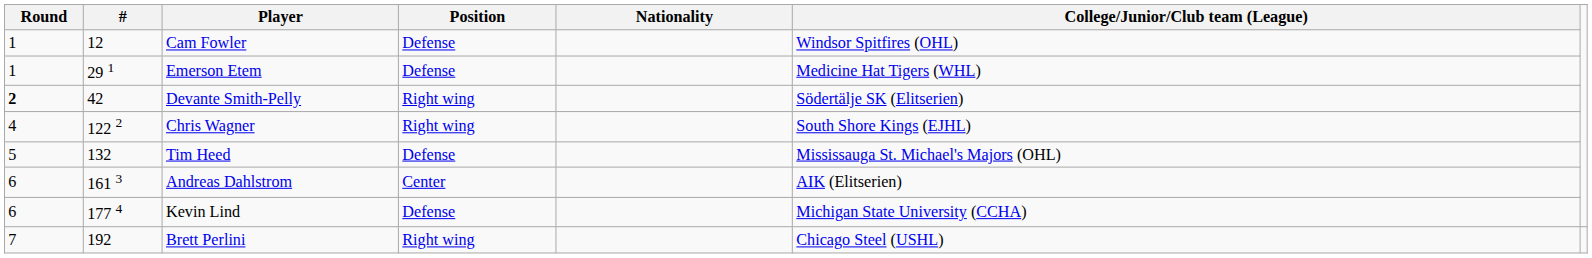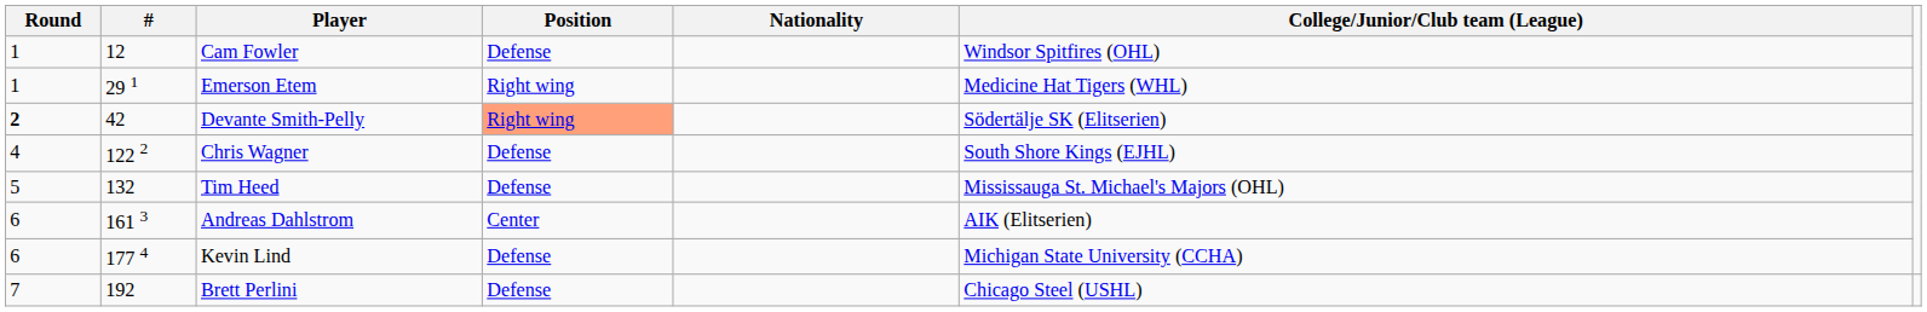 <table class="wikitable">
 <tr>
 <th bgcolor="#DDDDFF" width="5%">Round</th>
 <th bgcolor="#DDDDFF" width="5%">#</th>
 <th bgcolor="#DDDDFF" width="15%">Player</th>
 <th bgcolor="#DDDDFF" width="10%">Position</th>
 <th bgcolor="#DDDDFF" width="15%">Nationality</th>
 <th bgcolor="#DDDDFF" width="100%">College/Junior/Club team (League)</th>
 </tr>
 <tr>
 <td>1</td>
 <td>12</td>
 <td><a href='#'>Cam Fowler</a></td>
 <td><a href='#'>Defense</a></td>
 <td></td>
 <td><a href='#'>Windsor Spitfires</a> (<a href='#'>OHL</a>)</td>
 </tr>
 <tr>
 <td>1</td>
 <td>29 <sup>1</sup></td>
 <td><a href='#'>Emerson Etem</a></td>
-<td><a href='#'>Defense</a></td>
+<td><a href='#'>Right wing</a></td>
 <td></td>
 <td><a href='#'>Medicine Hat Tigers</a> (<a href='#'>WHL</a>)</td>
 </tr>
 <tr>
 <td><strong>2</strong></td>
 <td>42</td>
 <td><a href='#'>Devante Smith-Pelly</a></td>
-<td><a href='#'>Right wing</a></td>
+<td style="background: lightsalmon;"><a href='#'>Right wing</a></td>
 <td></td>
 <td><a href='#'>Södertälje SK</a> (<a href='#'>Elitserien</a>)</td>
 </tr>
 <tr>
 <td>4</td>
 <td>122 <sup>2</sup></td>
 <td><a href='#'>Chris Wagner</a></td>
-<td><a href='#'>Right wing</a></td>
+<td><a href='#'>Defense</a></td>
 <td></td>
 <td><a href='#'>South Shore Kings</a> (<a href='#'>EJHL</a>)</td>
 </tr>
 <tr>
 <td>5</td>
 <td>132</td>
 <td><a href='#'>Tim Heed</a></td>
 <td><a href='#'>Defense</a></td>
 <td></td>
 <td><a href='#'>Mississauga St. Michael's Majors</a> (OHL)</td>
 </tr>
 <tr>
 <td>6</td>
 <td>161 <sup>3</sup></td>
 <td><a href='#'>Andreas Dahlstrom</a></td>
 <td><a href='#'>Center</a></td>
 <td></td>
 <td><a href='#'>AIK</a> (Elitserien)</td>
 </tr>
 <tr>
 <td>6</td>
 <td>177 <sup>4</sup></td>
 <td>Kevin Lind</td>
 <td><a href='#'>Defense</a></td>
 <td></td>
 <td><a href='#'>Michigan State University</a> (<a href='#'>CCHA</a>)</td>
 </tr>
 <tr>
 <td>7</td>
 <td>192</td>
 <td><a href='#'>Brett Perlini</a></td>
-<td><a href='#'>Right wing</a></td>
+<td><a href='#'>Defense</a></td>
 <td></td>
 <td><a href='#'>Chicago Steel</a> (<a href='#'>USHL</a>)</td>
 <td></td>
 </tr>
 </table>
